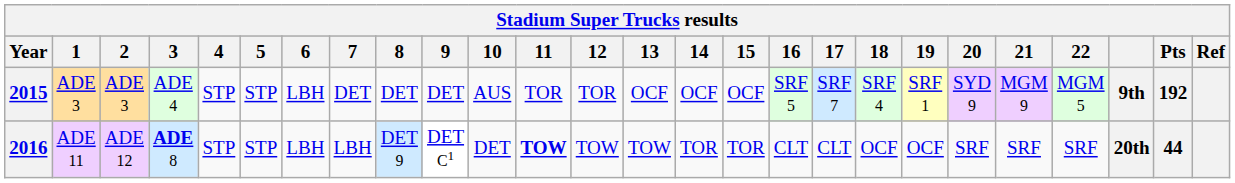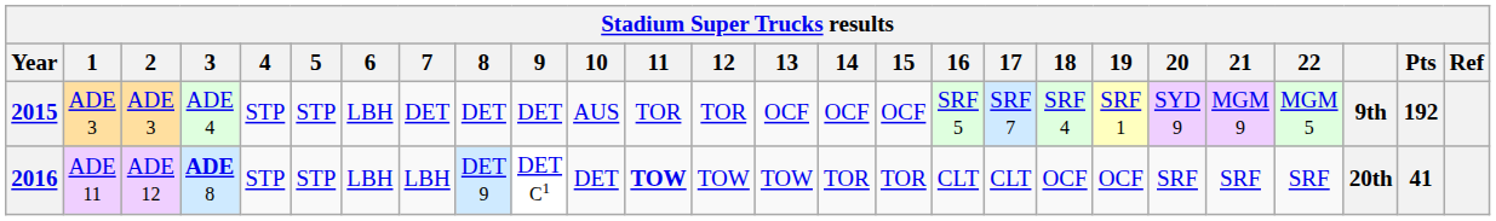 <table class="wikitable" style="text-align:center; font-size:80%">
 <tr>
 <th colspan=45><a href='#'>Stadium Super Trucks</a> results</th>
 </tr>
 <tr>
 <th>Year</th>
 <th>1</th>
 <th>2</th>
 <th>3</th>
 <th>4</th>
 <th>5</th>
 <th>6</th>
 <th>7</th>
 <th>8</th>
 <th>9</th>
 <th>10</th>
 <th>11</th>
 <th>12</th>
 <th>13</th>
 <th>14</th>
 <th>15</th>
 <th>16</th>
 <th>17</th>
 <th>18</th>
 <th>19</th>
 <th>20</th>
 <th>21</th>
 <th>22</th>
 <th></th>
 <th>Pts</th>
 <th>Ref</th>
 </tr>
 <tr>
 <th><a href='#'>2015</a></th>
 <td style="background:#FFDF9F;"><a href='#'>ADE</a><br><small>3</small></td>
 <td style="background:#FFDF9F;"><a href='#'>ADE</a><br><small>3</small></td>
 <td style="background:#DFFFDF;"><a href='#'>ADE</a><br><small>4</small></td>
 <td><a href='#'>STP</a></td>
 <td><a href='#'>STP</a></td>
 <td><a href='#'>LBH</a></td>
 <td><a href='#'>DET</a></td>
 <td><a href='#'>DET</a></td>
 <td><a href='#'>DET</a></td>
 <td><a href='#'>AUS</a></td>
 <td><a href='#'>TOR</a></td>
 <td><a href='#'>TOR</a></td>
 <td><a href='#'>OCF</a></td>
 <td><a href='#'>OCF</a></td>
 <td><a href='#'>OCF</a></td>
 <td style="background:#DFFFDF;"><a href='#'>SRF</a><br><small>5</small></td>
 <td style="background:#CFEAFF;"><a href='#'>SRF</a><br><small>7</small></td>
 <td style="background:#DFFFDF;"><a href='#'>SRF</a><br><small>4</small></td>
 <td style="background:#FFFFBF;"><a href='#'>SRF</a><br><small>1</small></td>
 <td style="background:#EFCFFF;"><a href='#'>SYD</a><br><small>9</small></td>
 <td style="background:#EFCFFF;"><a href='#'>MGM</a><br><small>9</small></td>
 <td style="background:#DFFFDF;"><a href='#'>MGM</a><br><small>5</small></td>
 <th>9th</th>
 <th>192</th>
 <th></th>
 </tr>
 <tr>
 <th><a href='#'>2016</a></th>
 <td style="background:#EFCFFF;"><a href='#'>ADE</a><br><small>11</small></td>
 <td style="background:#EFCFFF;"><a href='#'>ADE</a><br><small>12</small></td>
 <td style="background:#CFEAFF;"><strong><a href='#'>ADE</a></strong><br><small>8</small></td>
 <td><a href='#'>STP</a></td>
 <td><a href='#'>STP</a></td>
 <td><a href='#'>LBH</a></td>
 <td><a href='#'>LBH</a></td>
 <td style="background:#CFEAFF;"><a href='#'>DET</a><br><small>9</small></td>
 <td style="background:#FFFFFF;"><a href='#'>DET</a><br><small>C<sup>1</sup></small></td>
 <td><a href='#'>DET</a></td>
 <td><strong><a href='#'>TOW</a></strong></td>
 <td><a href='#'>TOW</a></td>
 <td><a href='#'>TOW</a></td>
 <td><a href='#'>TOR</a></td>
 <td><a href='#'>TOR</a></td>
 <td><a href='#'>CLT</a></td>
 <td><a href='#'>CLT</a></td>
 <td><a href='#'>OCF</a></td>
 <td><a href='#'>OCF</a></td>
 <td><a href='#'>SRF</a></td>
 <td><a href='#'>SRF</a></td>
 <td><a href='#'>SRF</a></td>
 <th>20th</th>
-<th>44</th>
+<th>41</th>
 <th></th>
 </tr>
 </table>
